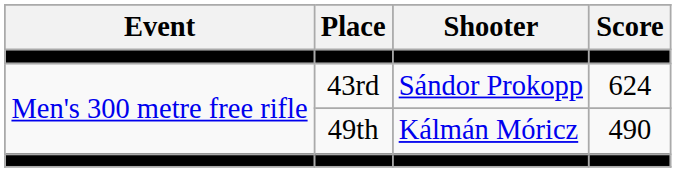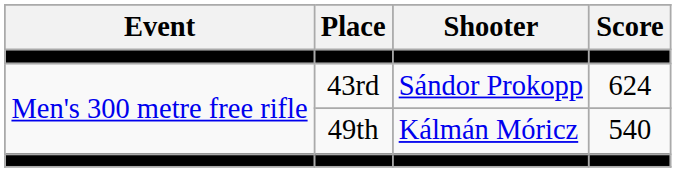 <table class=wikitable>
 <tr>
 <th>Event</th>
 <th>Place</th>
 <th>Shooter</th>
 <th>Score</th>
 </tr>
 <tr bgcolor=black>
 <td></td>
 <td></td>
 <td></td>
 <td></td>
 </tr>
 <tr>
 <td rowspan=2><a href='#'>Men's 300 metre free rifle</a></td>
 <td align=center>43rd</td>
 <td><a href='#'>Sándor Prokopp</a></td>
 <td align=center>624</td>
 </tr>
 <tr>
 <td align=center>49th</td>
 <td><a href='#'>Kálmán Móricz</a></td>
-<td align=center>490</td>
+<td align=center>540</td>
 </tr>
 <tr bgcolor=black>
 <td></td>
 <td></td>
 <td></td>
 <td></td>
 </tr>
 </table>
